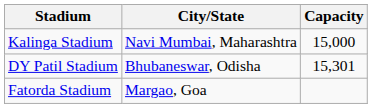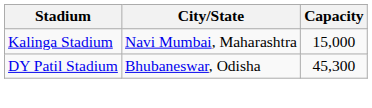 <table class="wikitable sortable">
 <tr>
 <th>Stadium</th>
 <th>City/State</th>
 <th>Capacity</th>
 </tr>
 <tr>
 <td><a href='#'>Kalinga Stadium</a></td>
 <td><a href='#'>Navi Mumbai</a>, Maharashtra</td>
 <td style="text-align:center">15,000</td>
 </tr>
 <tr>
 <td><a href='#'>DY Patil Stadium</a></td>
 <td><a href='#'>Bhubaneswar</a>, Odisha</td>
-<td style="text-align:center">15,301</td>
-</tr>
-<tr>
-<td><a href='#'>Fatorda Stadium</a></td>
-<td><a href='#'>Margao</a>, Goa</td>
-<td style="text-align:center"></td>
+<td style="text-align:center">45,300</td>
 </tr>
 </table>
